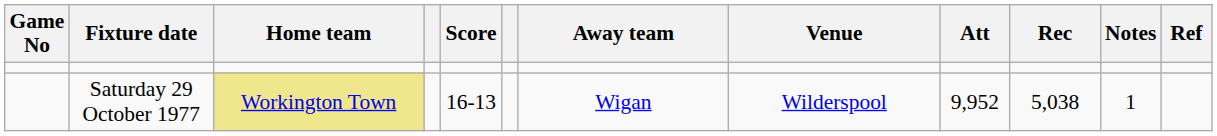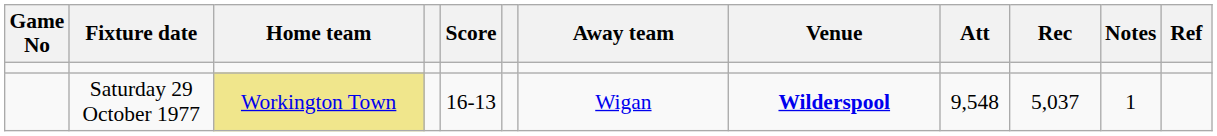 <table class="wikitable" style="text-align:center;">
 <tr>
 <th width=20 abbr="No">Game No</th>
 <th width=100 abbr="Date">Fixture date</th>
 <th width=150 abbr="Home team">Home team</th>
 <th width=5 abbr="space"></th>
 <th width=20 abbr="Score">Score</th>
 <th width=5 abbr="space"></th>
 <th width=150 abbr="Away team">Away team</th>
 <th width=150 abbr="Venue">Venue</th>
 <th width=45 abbr="Att">Att</th>
 <th width=60 abbr="Rec">Rec</th>
 <th width=20 abbr="Notes">Notes</th>
 <th width=30 abbr="Ref">Ref</th>
 </tr>
 <tr>
 <td></td>
 <td></td>
 <td></td>
 <td></td>
 <td></td>
 <td></td>
 <td></td>
 <td></td>
 <td></td>
 <td></td>
 <td></td>
 </tr>
 <tr>
 <td></td>
 <td>Saturday 29 October 1977</td>
 <td style="background: khaki;"><a href='#'>Workington Town</a></td>
 <td></td>
 <td>16-13</td>
 <td></td>
 <td><a href='#'>Wigan</a></td>
-<td><a href='#'>Wilderspool</a></td>
-<td>9,952</td>
-<td>5,038</td>
+<td><strong><a href='#'>Wilderspool</a></strong></td>
+<td>9,548</td>
+<td>5,037</td>
 <td>1</td>
 <td></td>
 </tr>
 </table>
